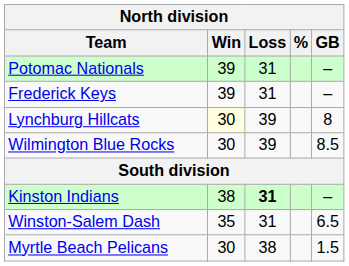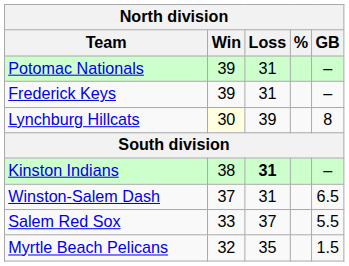 <table class="wikitable">
 <tr>
 <th colspan="5">North division</th>
 </tr>
 <tr>
 <th width="60%">Team</th>
 <th>Win</th>
 <th>Loss</th>
 <th>%</th>
 <th>GB</th>
 </tr>
 <tr align=center bgcolor=ccffcc>
 <td align=left><a href='#'>Potomac Nationals</a></td>
 <td>39</td>
 <td>31</td>
 <td></td>
 <td>–</td>
 </tr>
 <tr align=center>
 <td align=left><a href='#'>Frederick Keys</a></td>
 <td>39</td>
 <td>31</td>
 <td></td>
 <td>–</td>
 </tr>
 <tr align=center>
 <td align=left><a href='#'>Lynchburg Hillcats</a></td>
 <td style="background: lightyellow;">30</td>
 <td>39</td>
 <td></td>
 <td>8</td>
 </tr>
-<tr align=center>
-<td align=left><a href='#'>Wilmington Blue Rocks</a></td>
-<td>30</td>
-<td>39</td>
-<td></td>
-<td>8.5</td>
-</tr>
 <tr>
 <th colspan="5">South division</th>
 </tr>
 <tr align=center bgcolor=ccffcc>
 <td align=left><a href='#'>Kinston Indians</a></td>
 <td>38</td>
 <td><strong>31</strong></td>
 <td></td>
 <td>–</td>
 </tr>
 <tr align=center>
 <td align=left><a href='#'>Winston-Salem Dash</a></td>
-<td>35</td>
+<td>37</td>
 <td>31</td>
 <td></td>
 <td>6.5</td>
 </tr>
 <tr align=center>
+<td align=left><a href='#'>Salem Red Sox</a></td>
+<td>33</td>
+<td>37</td>
+<td></td>
+<td>5.5</td>
+</tr>
+<tr align=center>
 <td align=left><a href='#'>Myrtle Beach Pelicans</a></td>
-<td>30</td>
-<td>38</td>
+<td>32</td>
+<td>35</td>
 <td></td>
 <td>1.5</td>
 </tr>
 </table>
